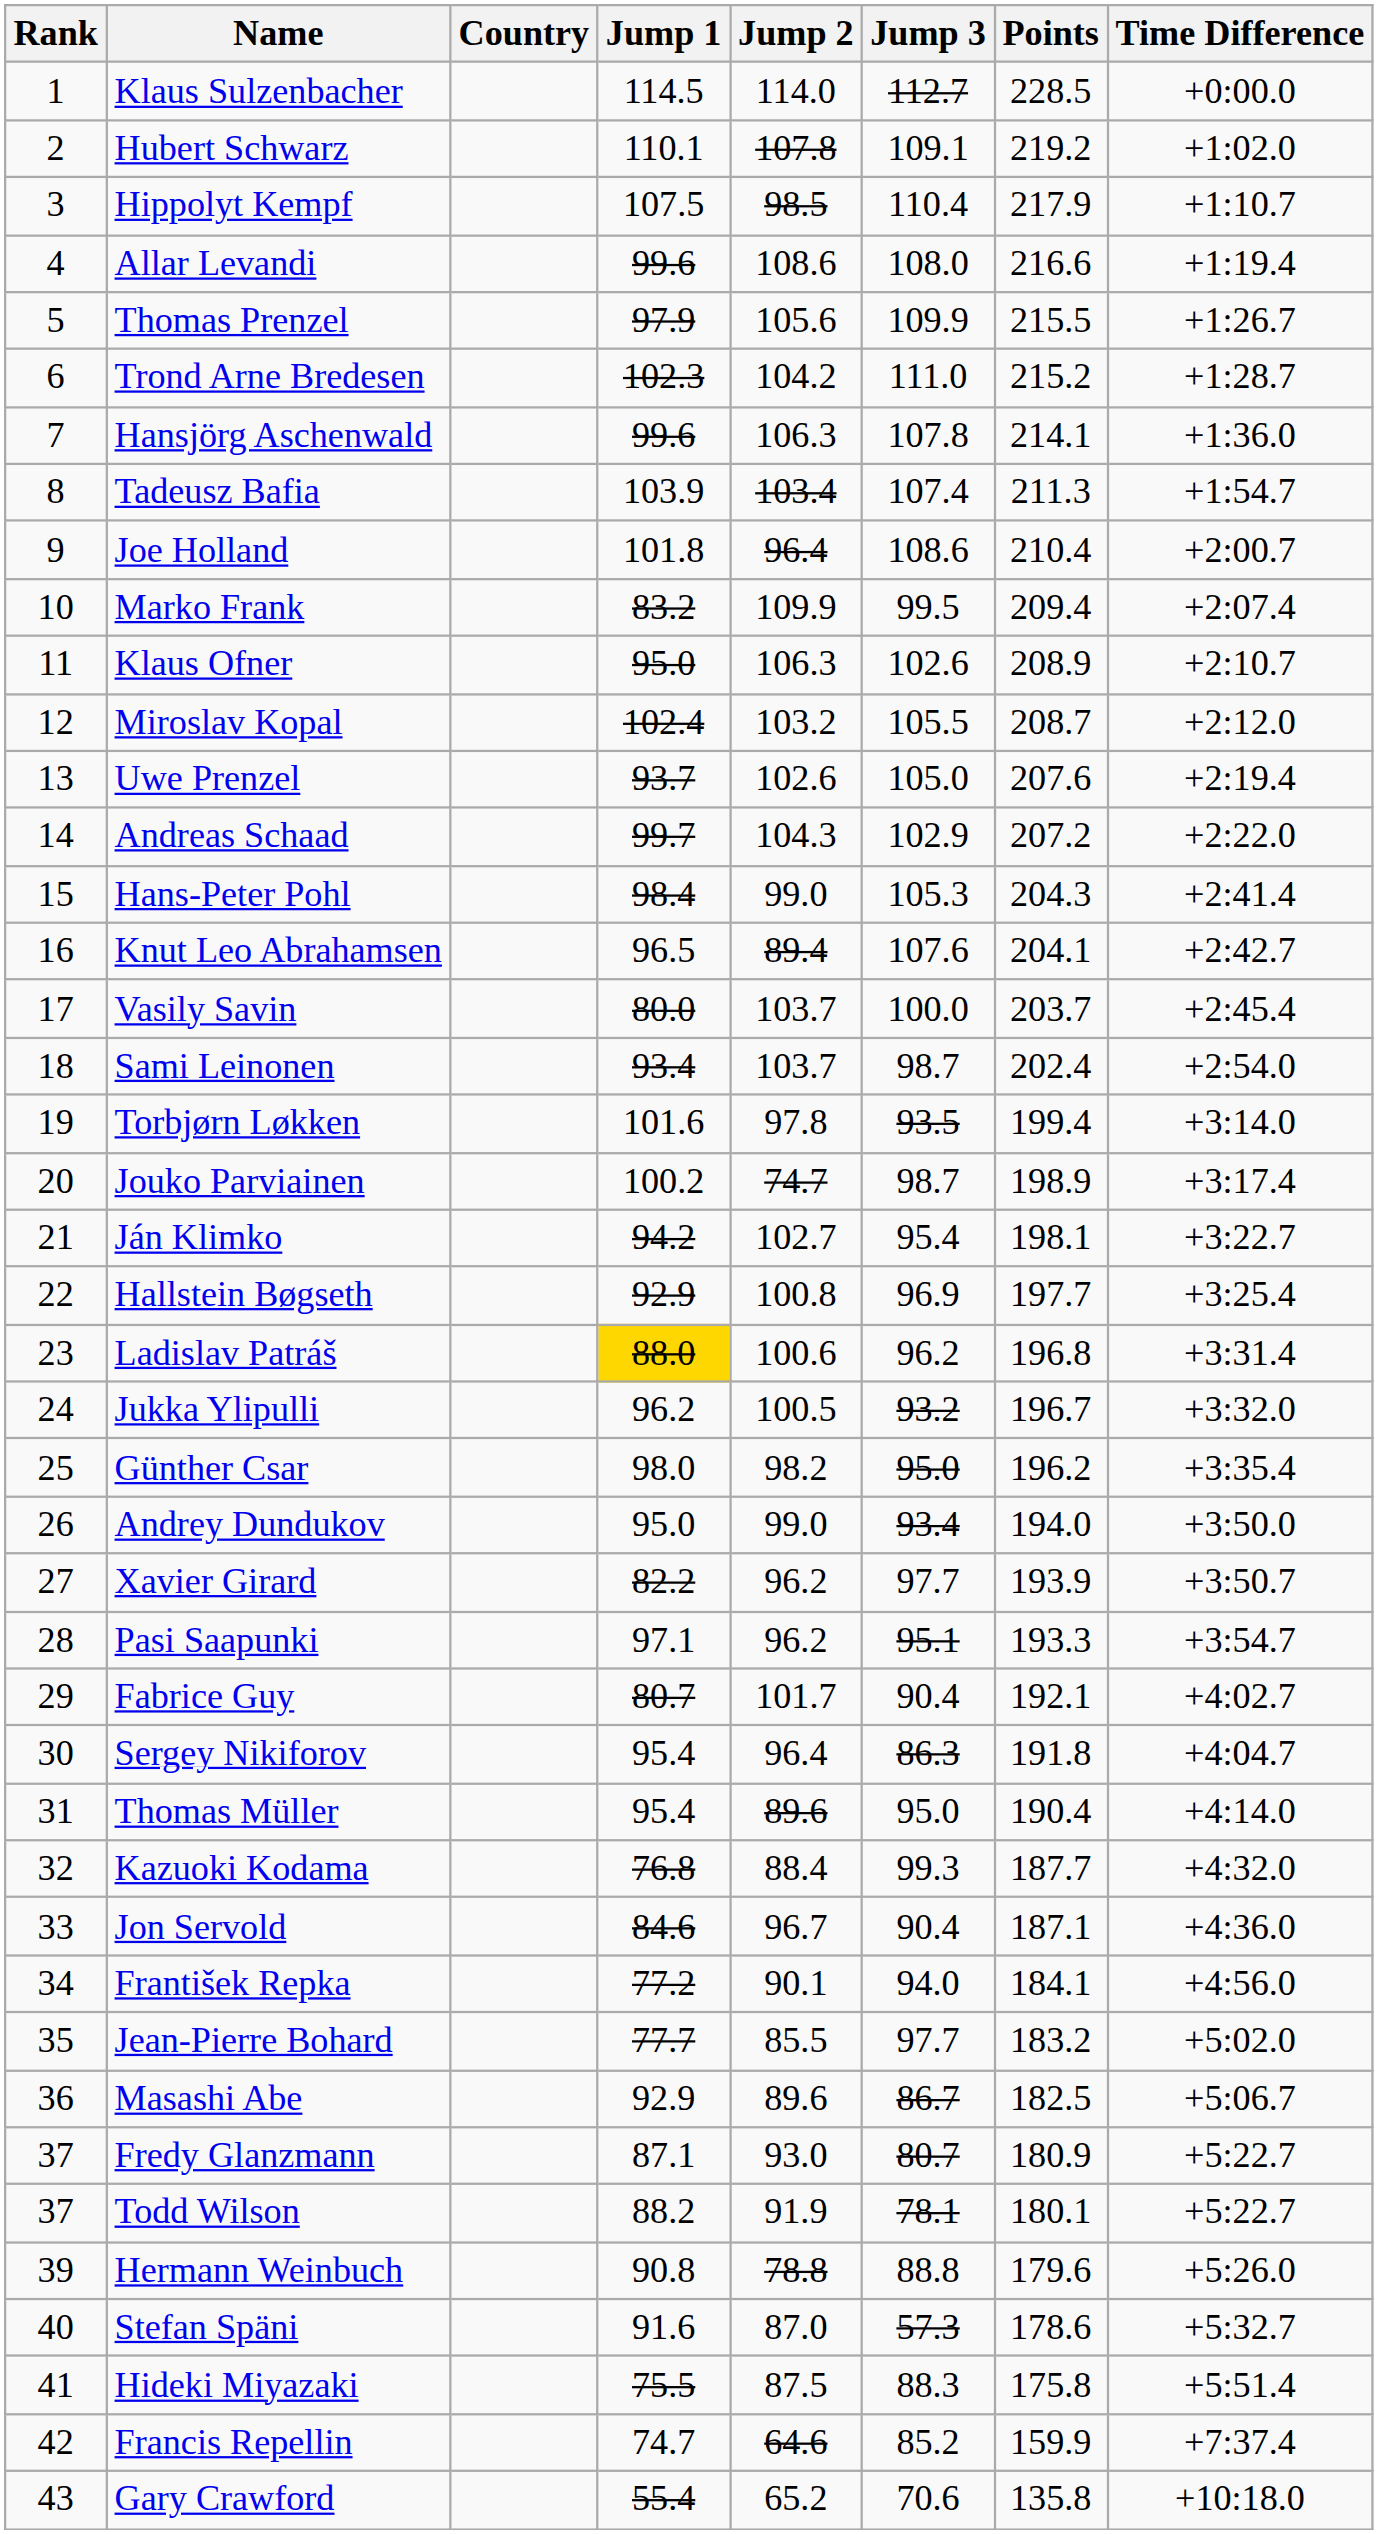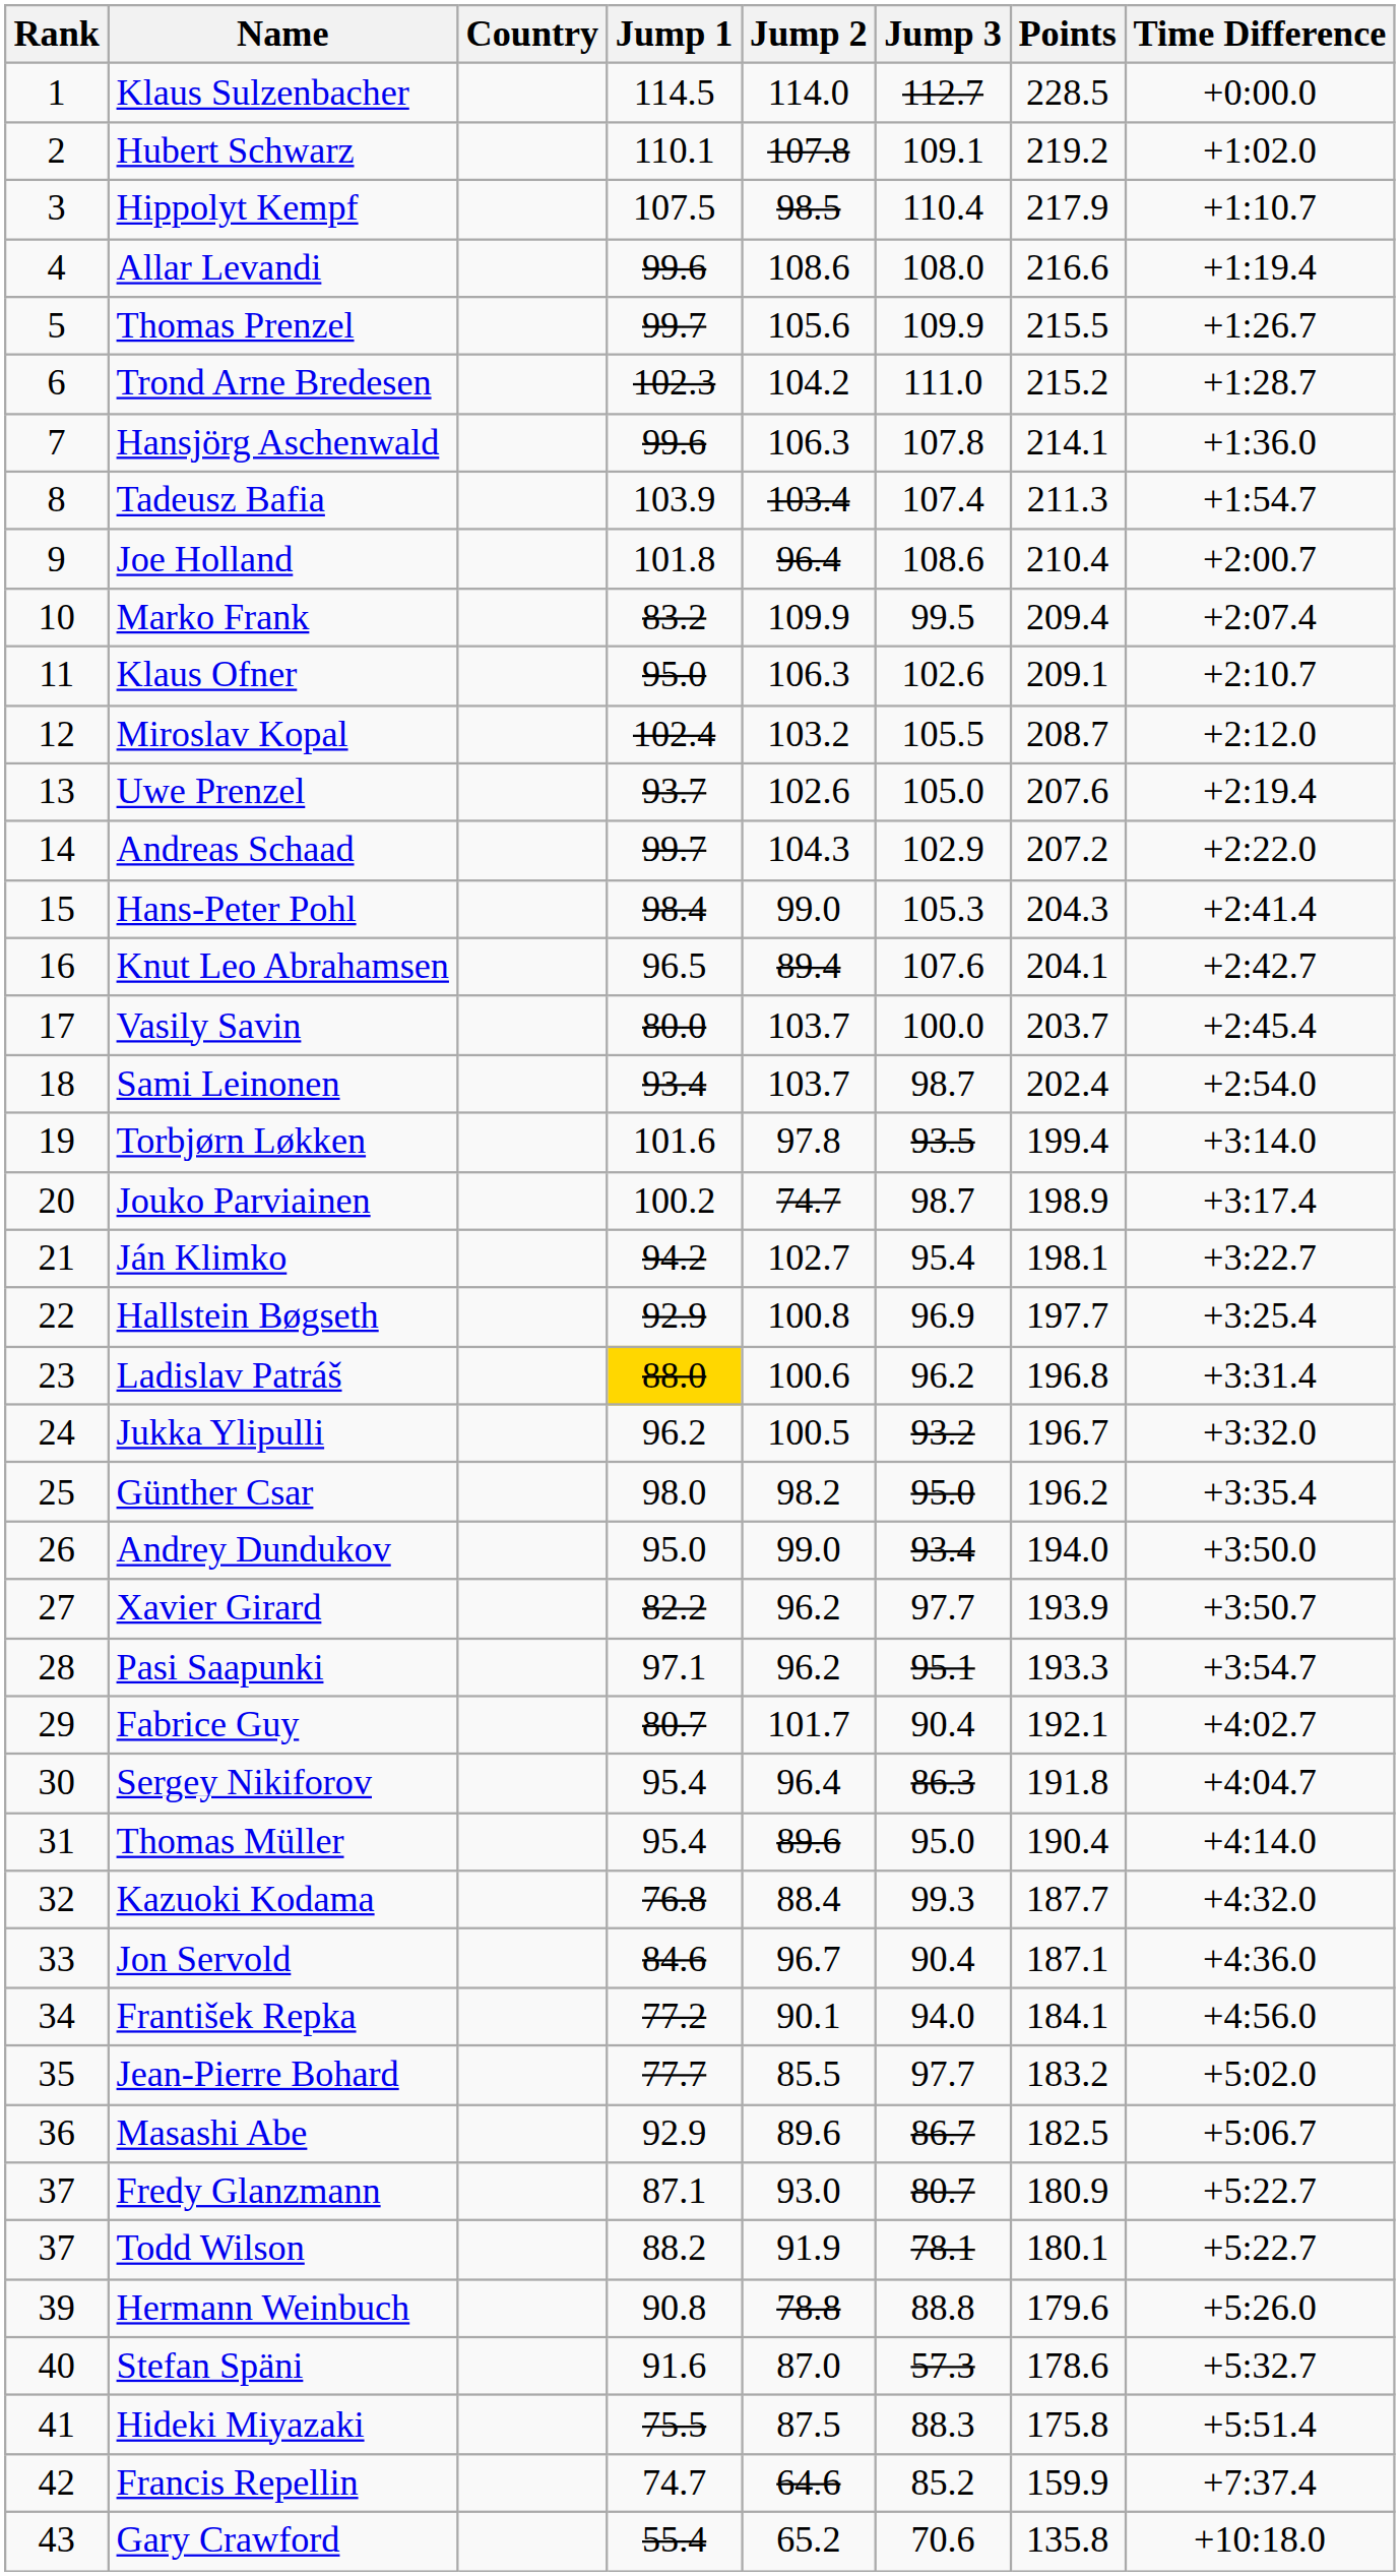 <table class="wikitable sortable" style="text-align:center">
 <tr>
 <th>Rank</th>
 <th>Name</th>
 <th>Country</th>
 <th>Jump 1</th>
 <th>Jump 2</th>
 <th>Jump 3</th>
 <th>Points</th>
 <th>Time Difference</th>
 </tr>
 <tr>
 <td>1</td>
 <td align=left><a href='#'>Klaus Sulzenbacher</a></td>
 <td align=left></td>
 <td>114.5</td>
 <td>114.0</td>
 <td><s>112.7</s></td>
 <td>228.5</td>
 <td>+0:00.0</td>
 </tr>
 <tr>
 <td>2</td>
 <td align=left><a href='#'>Hubert Schwarz</a></td>
 <td align=left></td>
 <td>110.1</td>
 <td><s>107.8</s></td>
 <td>109.1</td>
 <td>219.2</td>
 <td>+1:02.0</td>
 </tr>
 <tr>
 <td>3</td>
 <td align=left><a href='#'>Hippolyt Kempf</a></td>
 <td align=left></td>
 <td>107.5</td>
 <td><s>98.5</s></td>
 <td>110.4</td>
 <td>217.9</td>
 <td>+1:10.7</td>
 </tr>
 <tr>
 <td>4</td>
 <td align=left><a href='#'>Allar Levandi</a></td>
 <td align=left></td>
 <td><s>99.6</s></td>
 <td>108.6</td>
 <td>108.0</td>
 <td>216.6</td>
 <td>+1:19.4</td>
 </tr>
 <tr>
 <td>5</td>
 <td align=left><a href='#'>Thomas Prenzel</a></td>
 <td align=left></td>
-<td><s>97.9</s></td>
+<td><s>99.7</s></td>
 <td>105.6</td>
 <td>109.9</td>
 <td>215.5</td>
 <td>+1:26.7</td>
 </tr>
 <tr>
 <td>6</td>
 <td align=left><a href='#'>Trond Arne Bredesen</a></td>
 <td align=left></td>
 <td><s>102.3</s></td>
 <td>104.2</td>
 <td>111.0</td>
 <td>215.2</td>
 <td>+1:28.7</td>
 </tr>
 <tr>
 <td>7</td>
 <td align=left><a href='#'>Hansjörg Aschenwald</a></td>
 <td align=left></td>
 <td><s>99.6</s></td>
 <td>106.3</td>
 <td>107.8</td>
 <td>214.1</td>
 <td>+1:36.0</td>
 </tr>
 <tr>
 <td>8</td>
 <td align=left><a href='#'>Tadeusz Bafia</a></td>
 <td align=left></td>
 <td>103.9</td>
 <td><s>103.4</s></td>
 <td>107.4</td>
 <td>211.3</td>
 <td>+1:54.7</td>
 </tr>
 <tr>
 <td>9</td>
 <td align=left><a href='#'>Joe Holland</a></td>
 <td align=left></td>
 <td>101.8</td>
 <td><s>96.4</s></td>
 <td>108.6</td>
 <td>210.4</td>
 <td>+2:00.7</td>
 </tr>
 <tr>
 <td>10</td>
 <td align=left><a href='#'>Marko Frank</a></td>
 <td align=left></td>
 <td><s>83.2</s></td>
 <td>109.9</td>
 <td>99.5</td>
 <td>209.4</td>
 <td>+2:07.4</td>
 </tr>
 <tr>
 <td>11</td>
 <td align=left><a href='#'>Klaus Ofner</a></td>
 <td align=left></td>
 <td><s>95.0</s></td>
 <td>106.3</td>
 <td>102.6</td>
-<td>208.9</td>
+<td>209.1</td>
 <td>+2:10.7</td>
 </tr>
 <tr>
 <td>12</td>
 <td align=left><a href='#'>Miroslav Kopal</a></td>
 <td align=left></td>
 <td><s>102.4</s></td>
 <td>103.2</td>
 <td>105.5</td>
 <td>208.7</td>
 <td>+2:12.0</td>
 </tr>
 <tr>
 <td>13</td>
 <td align=left><a href='#'>Uwe Prenzel</a></td>
 <td align=left></td>
 <td><s>93.7</s></td>
 <td>102.6</td>
 <td>105.0</td>
 <td>207.6</td>
 <td>+2:19.4</td>
 </tr>
 <tr>
 <td>14</td>
 <td align=left><a href='#'>Andreas Schaad</a></td>
 <td align=left></td>
 <td><s>99.7</s></td>
 <td>104.3</td>
 <td>102.9</td>
 <td>207.2</td>
 <td>+2:22.0</td>
 </tr>
 <tr>
 <td>15</td>
 <td align=left><a href='#'>Hans-Peter Pohl</a></td>
 <td align=left></td>
 <td><s>98.4</s></td>
 <td>99.0</td>
 <td>105.3</td>
 <td>204.3</td>
 <td>+2:41.4</td>
 </tr>
 <tr>
 <td>16</td>
 <td align=left><a href='#'>Knut Leo Abrahamsen</a></td>
 <td align=left></td>
 <td>96.5</td>
 <td><s>89.4</s></td>
 <td>107.6</td>
 <td>204.1</td>
 <td>+2:42.7</td>
 </tr>
 <tr>
 <td>17</td>
 <td align=left><a href='#'>Vasily Savin</a></td>
 <td align=left></td>
 <td><s>80.0</s></td>
 <td>103.7</td>
 <td>100.0</td>
 <td>203.7</td>
 <td>+2:45.4</td>
 </tr>
 <tr>
 <td>18</td>
 <td align=left><a href='#'>Sami Leinonen</a></td>
 <td align=left></td>
 <td><s>93.4</s></td>
 <td>103.7</td>
 <td>98.7</td>
 <td>202.4</td>
 <td>+2:54.0</td>
 </tr>
 <tr>
 <td>19</td>
 <td align=left><a href='#'>Torbjørn Løkken</a></td>
 <td align=left></td>
 <td>101.6</td>
 <td>97.8</td>
 <td><s>93.5</s></td>
 <td>199.4</td>
 <td>+3:14.0</td>
 </tr>
 <tr>
 <td>20</td>
 <td align=left><a href='#'>Jouko Parviainen</a></td>
 <td align=left></td>
 <td>100.2</td>
 <td><s>74.7</s></td>
 <td>98.7</td>
 <td>198.9</td>
 <td>+3:17.4</td>
 </tr>
 <tr>
 <td>21</td>
 <td align=left><a href='#'>Ján Klimko</a></td>
 <td align=left></td>
 <td><s>94.2</s></td>
 <td>102.7</td>
 <td>95.4</td>
 <td>198.1</td>
 <td>+3:22.7</td>
 </tr>
 <tr>
 <td>22</td>
 <td align=left><a href='#'>Hallstein Bøgseth</a></td>
 <td align=left></td>
 <td><s>92.9</s></td>
 <td>100.8</td>
 <td>96.9</td>
 <td>197.7</td>
 <td>+3:25.4</td>
 </tr>
 <tr>
 <td>23</td>
 <td align=left><a href='#'>Ladislav Patráš</a></td>
 <td align=left></td>
 <td style="background: gold;"><s>88.0</s></td>
 <td>100.6</td>
 <td>96.2</td>
 <td>196.8</td>
 <td>+3:31.4</td>
 </tr>
 <tr>
 <td>24</td>
 <td align=left><a href='#'>Jukka Ylipulli</a></td>
 <td align=left></td>
 <td>96.2</td>
 <td>100.5</td>
 <td><s>93.2</s></td>
 <td>196.7</td>
 <td>+3:32.0</td>
 </tr>
 <tr>
 <td>25</td>
 <td align=left><a href='#'>Günther Csar</a></td>
 <td align=left></td>
 <td>98.0</td>
 <td>98.2</td>
 <td><s>95.0</s></td>
 <td>196.2</td>
 <td>+3:35.4</td>
 </tr>
 <tr>
 <td>26</td>
 <td align=left><a href='#'>Andrey Dundukov</a></td>
 <td align=left></td>
 <td>95.0</td>
 <td>99.0</td>
 <td><s>93.4</s></td>
 <td>194.0</td>
 <td>+3:50.0</td>
 </tr>
 <tr>
 <td>27</td>
 <td align=left><a href='#'>Xavier Girard</a></td>
 <td align=left></td>
 <td><s>82.2</s></td>
 <td>96.2</td>
 <td>97.7</td>
 <td>193.9</td>
 <td>+3:50.7</td>
 </tr>
 <tr>
 <td>28</td>
 <td align=left><a href='#'>Pasi Saapunki</a></td>
 <td align=left></td>
 <td>97.1</td>
 <td>96.2</td>
 <td><s>95.1</s></td>
 <td>193.3</td>
 <td>+3:54.7</td>
 </tr>
 <tr>
 <td>29</td>
 <td align=left><a href='#'>Fabrice Guy</a></td>
 <td align=left></td>
 <td><s>80.7</s></td>
 <td>101.7</td>
 <td>90.4</td>
 <td>192.1</td>
 <td>+4:02.7</td>
 </tr>
 <tr>
 <td>30</td>
 <td align=left><a href='#'>Sergey Nikiforov</a></td>
 <td align=left></td>
 <td>95.4</td>
 <td>96.4</td>
 <td><s>86.3</s></td>
 <td>191.8</td>
 <td>+4:04.7</td>
 </tr>
 <tr>
 <td>31</td>
 <td align=left><a href='#'>Thomas Müller</a></td>
 <td align=left></td>
 <td>95.4</td>
 <td><s>89.6</s></td>
 <td>95.0</td>
 <td>190.4</td>
 <td>+4:14.0</td>
 </tr>
 <tr>
 <td>32</td>
 <td align=left><a href='#'>Kazuoki Kodama</a></td>
 <td align=left></td>
 <td><s>76.8</s></td>
 <td>88.4</td>
 <td>99.3</td>
 <td>187.7</td>
 <td>+4:32.0</td>
 </tr>
 <tr>
 <td>33</td>
 <td align=left><a href='#'>Jon Servold</a></td>
 <td align=left></td>
 <td><s>84.6</s></td>
 <td>96.7</td>
 <td>90.4</td>
 <td>187.1</td>
 <td>+4:36.0</td>
 </tr>
 <tr>
 <td>34</td>
 <td align=left><a href='#'>František Repka</a></td>
 <td align=left></td>
 <td><s>77.2</s></td>
 <td>90.1</td>
 <td>94.0</td>
 <td>184.1</td>
 <td>+4:56.0</td>
 </tr>
 <tr>
 <td>35</td>
 <td align=left><a href='#'>Jean-Pierre Bohard</a></td>
 <td align=left></td>
 <td><s>77.7</s></td>
 <td>85.5</td>
 <td>97.7</td>
 <td>183.2</td>
 <td>+5:02.0</td>
 </tr>
 <tr>
 <td>36</td>
 <td align=left><a href='#'>Masashi Abe</a></td>
 <td align=left></td>
 <td>92.9</td>
 <td>89.6</td>
 <td><s>86.7</s></td>
 <td>182.5</td>
 <td>+5:06.7</td>
 </tr>
 <tr>
 <td>37</td>
 <td align=left><a href='#'>Fredy Glanzmann</a></td>
 <td align=left></td>
 <td>87.1</td>
 <td>93.0</td>
 <td><s>80.7</s></td>
 <td>180.9</td>
 <td>+5:22.7</td>
 </tr>
 <tr>
 <td>37</td>
 <td align=left><a href='#'>Todd Wilson</a></td>
 <td align=left></td>
 <td>88.2</td>
 <td>91.9</td>
 <td><s>78.1</s></td>
 <td>180.1</td>
 <td>+5:22.7</td>
 </tr>
 <tr>
 <td>39</td>
 <td align=left><a href='#'>Hermann Weinbuch</a></td>
 <td align=left></td>
 <td>90.8</td>
 <td><s>78.8</s></td>
 <td>88.8</td>
 <td>179.6</td>
 <td>+5:26.0</td>
 </tr>
 <tr>
 <td>40</td>
 <td align=left><a href='#'>Stefan Späni</a></td>
 <td align=left></td>
 <td>91.6</td>
 <td>87.0</td>
 <td><s>57.3</s></td>
 <td>178.6</td>
 <td>+5:32.7</td>
 </tr>
 <tr>
 <td>41</td>
 <td align=left><a href='#'>Hideki Miyazaki</a></td>
 <td align=left></td>
 <td><s>75.5</s></td>
 <td>87.5</td>
 <td>88.3</td>
 <td>175.8</td>
 <td>+5:51.4</td>
 </tr>
 <tr>
 <td>42</td>
 <td align=left><a href='#'>Francis Repellin</a></td>
 <td align=left></td>
 <td>74.7</td>
 <td><s>64.6</s></td>
 <td>85.2</td>
 <td>159.9</td>
 <td>+7:37.4</td>
 </tr>
 <tr>
 <td>43</td>
 <td align=left><a href='#'>Gary Crawford</a></td>
 <td align=left></td>
 <td><s>55.4</s></td>
 <td>65.2</td>
 <td>70.6</td>
 <td>135.8</td>
 <td>+10:18.0</td>
 </tr>
 </table>
